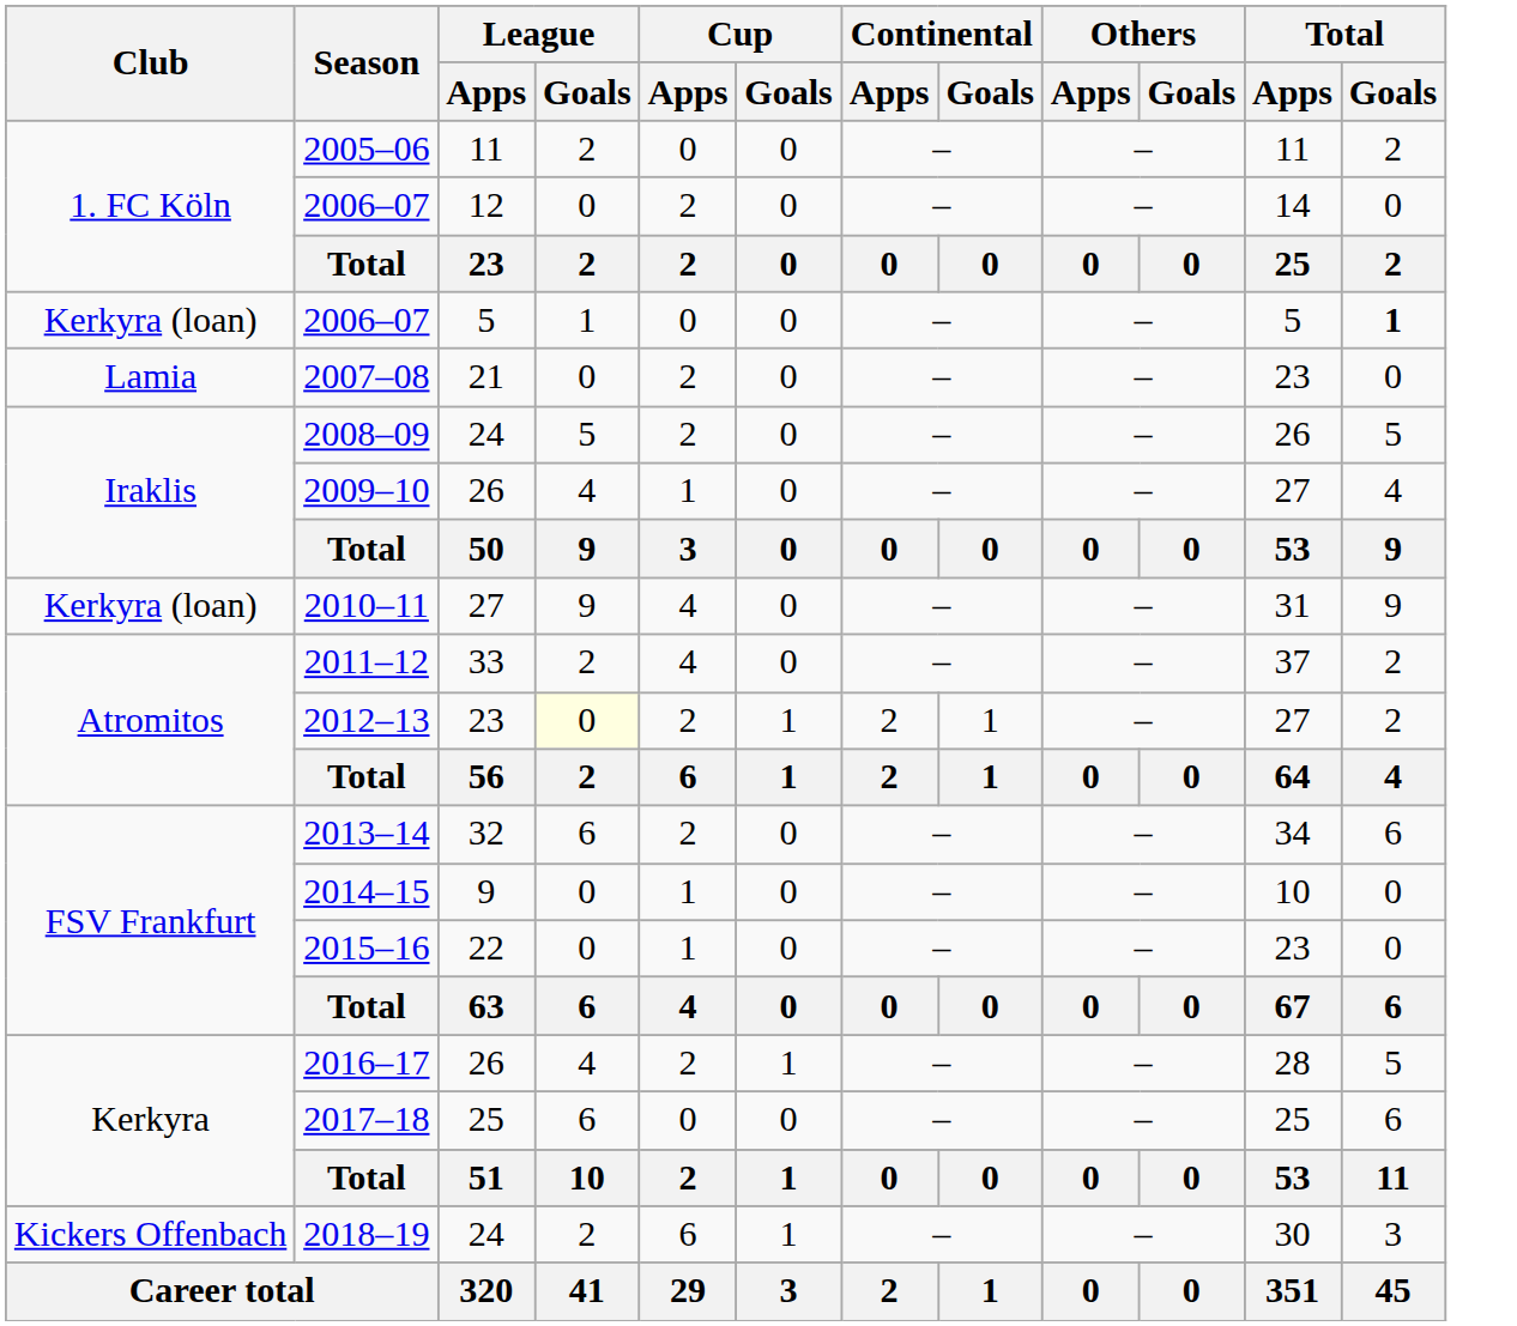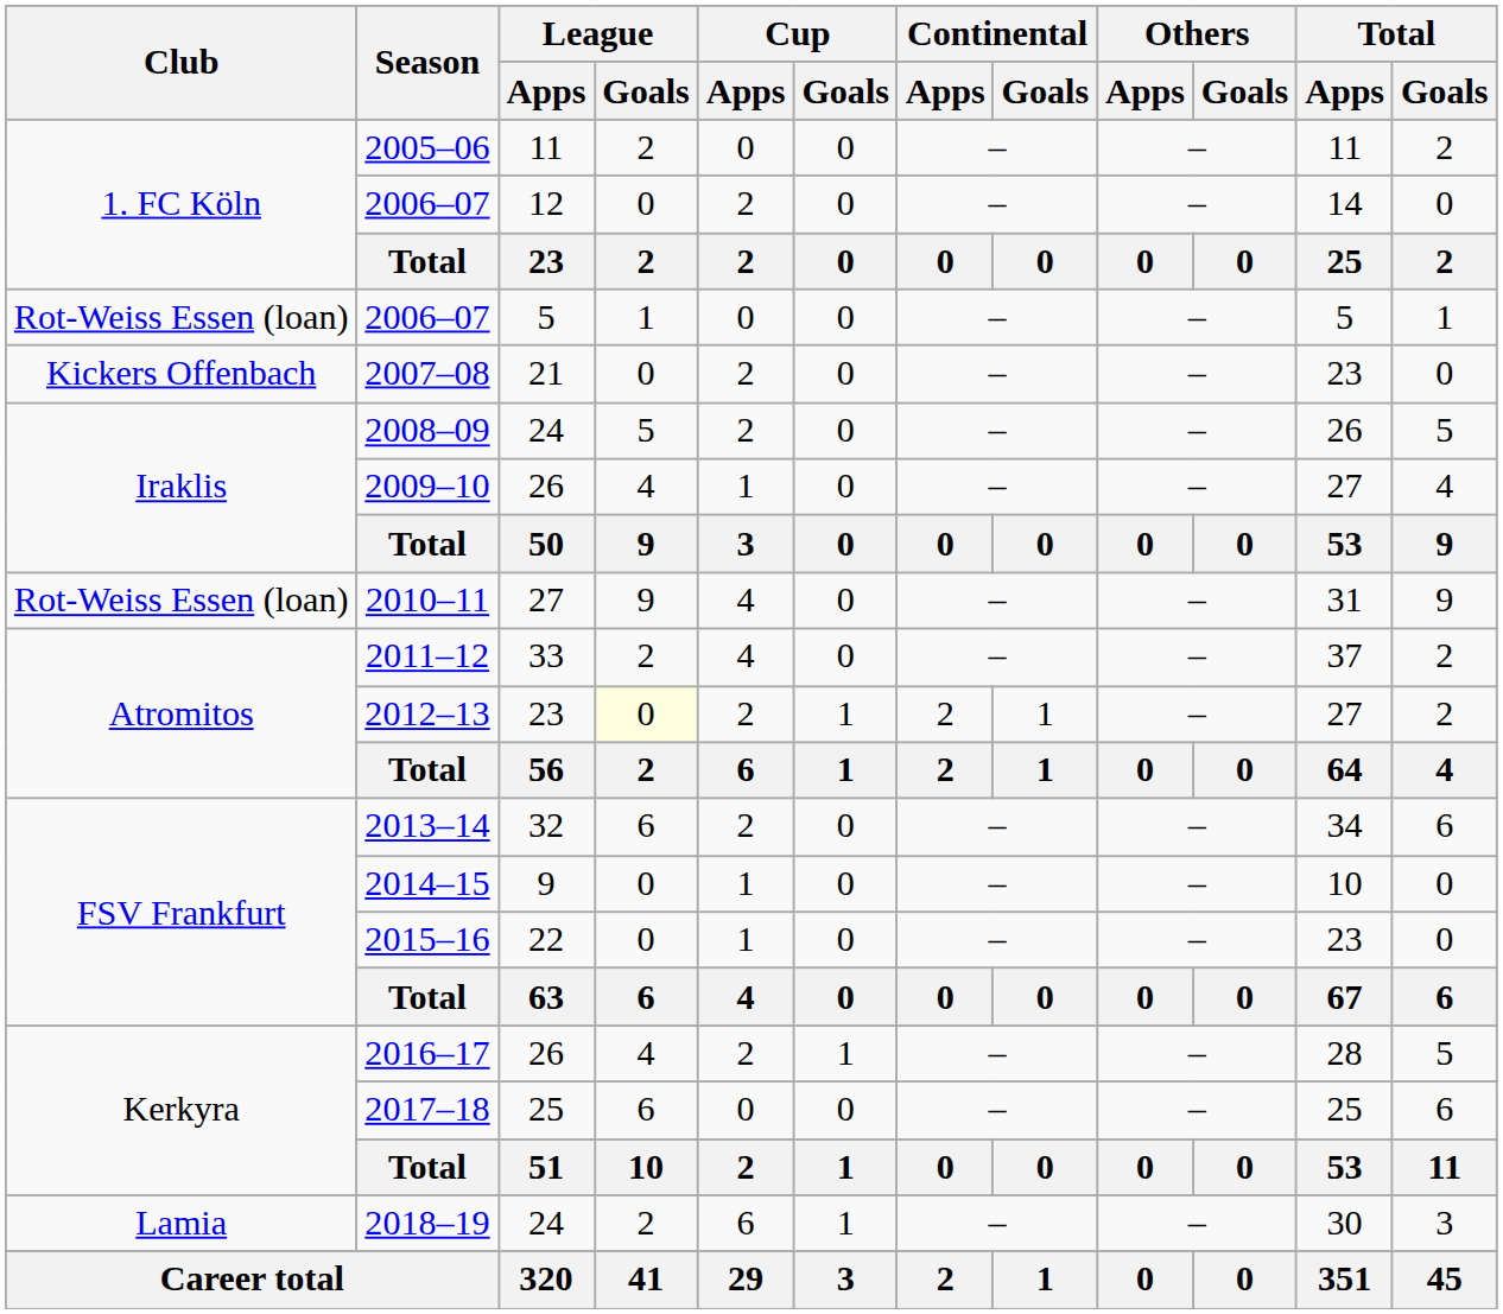 <table class="wikitable" style="text-align:center">
 <tr>
 <th rowspan="2">Club</th>
 <th rowspan="2">Season</th>
 <th colspan="2">League</th>
 <th colspan="2">Cup</th>
 <th colspan="2">Continental</th>
 <th colspan="2">Others</th>
 <th colspan="2">Total</th>
 </tr>
 <tr>
 <th>Apps</th>
 <th>Goals</th>
 <th>Apps</th>
 <th>Goals</th>
 <th>Apps</th>
 <th>Goals</th>
 <th>Apps</th>
 <th>Goals</th>
 <th>Apps</th>
 <th>Goals</th>
 </tr>
 <tr>
 <td rowspan="3"><a href='#'>1. FC Köln</a></td>
 <td><a href='#'>2005–06</a></td>
 <td>11</td>
 <td>2</td>
 <td>0</td>
 <td>0</td>
 <td colspan="2">–</td>
 <td colspan="2">–</td>
 <td>11</td>
 <td>2</td>
 </tr>
 <tr>
 <td><a href='#'>2006–07</a></td>
 <td>12</td>
 <td>0</td>
 <td>2</td>
 <td>0</td>
 <td colspan="2">–</td>
 <td colspan="2">–</td>
 <td>14</td>
 <td>0</td>
 </tr>
 <tr>
 <th>Total</th>
 <th>23</th>
 <th>2</th>
 <th>2</th>
 <th>0</th>
 <th>0</th>
 <th>0</th>
 <th>0</th>
 <th>0</th>
 <th>25</th>
 <th>2</th>
 </tr>
 <tr>
-<td><a href='#'>Kerkyra</a> (loan)</td>
+<td><a href='#'>Rot-Weiss Essen</a> (loan)</td>
 <td><a href='#'>2006–07</a></td>
 <td>5</td>
 <td>1</td>
 <td>0</td>
 <td>0</td>
 <td colspan="2">–</td>
 <td colspan="2">–</td>
 <td>5</td>
-<td><strong>1</strong></td>
+<td>1</td>
 </tr>
 <tr>
-<td><a href='#'>Lamia</a></td>
+<td><a href='#'>Kickers Offenbach</a></td>
 <td><a href='#'>2007–08</a></td>
 <td>21</td>
 <td>0</td>
 <td>2</td>
 <td>0</td>
 <td colspan="2">–</td>
 <td colspan="2">–</td>
 <td>23</td>
 <td>0</td>
 </tr>
 <tr>
 <td rowspan="3"><a href='#'>Iraklis</a></td>
 <td><a href='#'>2008–09</a></td>
 <td>24</td>
 <td>5</td>
 <td>2</td>
 <td>0</td>
 <td colspan="2">–</td>
 <td colspan="2">–</td>
 <td>26</td>
 <td>5</td>
 </tr>
 <tr>
 <td><a href='#'>2009–10</a></td>
 <td>26</td>
 <td>4</td>
 <td>1</td>
 <td>0</td>
 <td colspan="2">–</td>
 <td colspan="2">–</td>
 <td>27</td>
 <td>4</td>
 </tr>
 <tr>
 <th>Total</th>
 <th>50</th>
 <th>9</th>
 <th>3</th>
 <th>0</th>
 <th>0</th>
 <th>0</th>
 <th>0</th>
 <th>0</th>
 <th>53</th>
 <th>9</th>
 </tr>
 <tr>
-<td><a href='#'>Kerkyra</a> (loan)</td>
+<td><a href='#'>Rot-Weiss Essen</a> (loan)</td>
 <td><a href='#'>2010–11</a></td>
 <td>27</td>
 <td>9</td>
 <td>4</td>
 <td>0</td>
 <td colspan="2">–</td>
 <td colspan="2">–</td>
 <td>31</td>
 <td>9</td>
 </tr>
 <tr>
 <td rowspan="3"><a href='#'>Atromitos</a></td>
 <td><a href='#'>2011–12</a></td>
 <td>33</td>
 <td>2</td>
 <td>4</td>
 <td>0</td>
 <td colspan="2">–</td>
 <td colspan="2">–</td>
 <td>37</td>
 <td>2</td>
 </tr>
 <tr>
 <td><a href='#'>2012–13</a></td>
 <td>23</td>
 <td style="background: lightyellow;">0</td>
 <td>2</td>
 <td>1</td>
 <td>2</td>
 <td>1</td>
 <td colspan="2">–</td>
 <td>27</td>
 <td>2</td>
 </tr>
 <tr>
 <th>Total</th>
 <th>56</th>
 <th>2</th>
 <th>6</th>
 <th>1</th>
 <th>2</th>
 <th>1</th>
 <th>0</th>
 <th>0</th>
 <th>64</th>
 <th>4</th>
 </tr>
 <tr>
 <td rowspan="4"><a href='#'>FSV Frankfurt</a></td>
 <td><a href='#'>2013–14</a></td>
 <td>32</td>
 <td>6</td>
 <td>2</td>
 <td>0</td>
 <td colspan="2">–</td>
 <td colspan="2">–</td>
 <td>34</td>
 <td>6</td>
 </tr>
 <tr>
 <td><a href='#'>2014–15</a></td>
 <td>9</td>
 <td>0</td>
 <td>1</td>
 <td>0</td>
 <td colspan="2">–</td>
 <td colspan="2">–</td>
 <td>10</td>
 <td>0</td>
 </tr>
 <tr>
 <td><a href='#'>2015–16</a></td>
 <td>22</td>
 <td>0</td>
 <td>1</td>
 <td>0</td>
 <td colspan="2">–</td>
 <td colspan="2">–</td>
 <td>23</td>
 <td>0</td>
 </tr>
 <tr>
 <th>Total</th>
 <th>63</th>
 <th>6</th>
 <th>4</th>
 <th>0</th>
 <th>0</th>
 <th>0</th>
 <th>0</th>
 <th>0</th>
 <th>67</th>
 <th>6</th>
 </tr>
 <tr>
 <td rowspan="3">Kerkyra</td>
 <td><a href='#'>2016–17</a></td>
 <td>26</td>
 <td>4</td>
 <td>2</td>
 <td>1</td>
 <td colspan="2">–</td>
 <td colspan="2">–</td>
 <td>28</td>
 <td>5</td>
 </tr>
 <tr>
 <td><a href='#'>2017–18</a></td>
 <td>25</td>
 <td>6</td>
 <td>0</td>
 <td>0</td>
 <td colspan="2">–</td>
 <td colspan="2">–</td>
 <td>25</td>
 <td>6</td>
 </tr>
 <tr>
 <th>Total</th>
 <th>51</th>
 <th>10</th>
 <th>2</th>
 <th>1</th>
 <th>0</th>
 <th>0</th>
 <th>0</th>
 <th>0</th>
 <th>53</th>
 <th>11</th>
 </tr>
 <tr>
-<td><a href='#'>Kickers Offenbach</a></td>
+<td><a href='#'>Lamia</a></td>
 <td><a href='#'>2018–19</a></td>
 <td>24</td>
 <td>2</td>
 <td>6</td>
 <td>1</td>
 <td colspan="2">–</td>
 <td colspan="2">–</td>
 <td>30</td>
 <td>3</td>
 </tr>
 <tr>
 <th colspan="2">Career total</th>
 <th>320</th>
 <th>41</th>
 <th>29</th>
 <th>3</th>
 <th>2</th>
 <th>1</th>
 <th>0</th>
 <th>0</th>
 <th>351</th>
 <th>45</th>
 </tr>
 </table>
